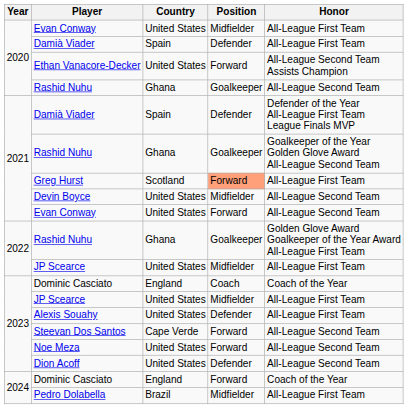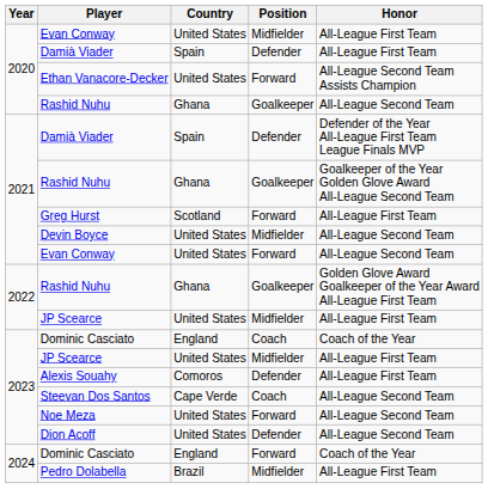 <table class="wikitable">
 <tr>
 <th>Year</th>
 <th>Player</th>
 <th>Country</th>
 <th>Position</th>
 <th>Honor</th>
 </tr>
 <tr>
 <td rowspan=4>2020</td>
 <td><a href='#'>Evan Conway</a></td>
 <td> United States</td>
 <td>Midfielder</td>
 <td>All-League First Team</td>
 </tr>
 <tr>
 <td><a href='#'>Damià Viader</a></td>
 <td> Spain</td>
 <td>Defender</td>
 <td>All-League First Team</td>
 </tr>
 <tr>
 <td><a href='#'>Ethan Vanacore-Decker</a></td>
 <td> United States</td>
 <td>Forward</td>
 <td>All-League Second Team<br>Assists Champion</td>
 </tr>
 <tr>
 <td><a href='#'>Rashid Nuhu</a></td>
 <td> Ghana</td>
 <td>Goalkeeper</td>
 <td>All-League Second Team</td>
 </tr>
 <tr>
 <td rowspan=5>2021</td>
 <td><a href='#'>Damià Viader</a></td>
 <td> Spain</td>
 <td>Defender</td>
 <td>Defender of the Year<br>All-League First Team<br>League Finals MVP</td>
 </tr>
 <tr>
 <td><a href='#'>Rashid Nuhu</a></td>
 <td> Ghana</td>
 <td>Goalkeeper</td>
 <td>Goalkeeper of the Year<br>Golden Glove Award<br>All-League Second Team</td>
 </tr>
 <tr>
 <td><a href='#'>Greg Hurst</a></td>
 <td> Scotland</td>
-<td style="background: lightsalmon;">Forward</td>
+<td>Forward</td>
 <td>All-League First Team</td>
 </tr>
 <tr>
 <td><a href='#'>Devin Boyce</a></td>
 <td> United States</td>
 <td>Midfielder</td>
 <td>All-League Second Team</td>
 </tr>
 <tr>
 <td><a href='#'>Evan Conway</a></td>
 <td> United States</td>
 <td>Forward</td>
 <td>All-League Second Team</td>
 </tr>
 <tr>
 <td rowspan=2>2022</td>
 <td><a href='#'>Rashid Nuhu</a></td>
 <td> Ghana</td>
 <td>Goalkeeper</td>
 <td>Golden Glove Award<br>Goalkeeper of the Year Award<br>All-League First Team</td>
 </tr>
 <tr>
 <td><a href='#'>JP Scearce</a></td>
 <td> United States</td>
 <td>Midfielder</td>
 <td>All-League First Team</td>
 </tr>
 <tr>
 <td rowspan=6>2023</td>
 <td>Dominic Casciato</td>
 <td> England</td>
 <td>Coach</td>
 <td>Coach of the Year</td>
 </tr>
 <tr>
 <td><a href='#'>JP Scearce</a></td>
 <td> United States</td>
 <td>Midfielder</td>
 <td>All-League First Team</td>
 </tr>
 <tr>
 <td><a href='#'>Alexis Souahy</a></td>
-<td> United States</td>
+<td> Comoros</td>
 <td>Defender</td>
 <td>All-League First Team</td>
 </tr>
 <tr>
 <td><a href='#'>Steevan Dos Santos</a></td>
 <td> Cape Verde</td>
-<td>Forward</td>
+<td>Coach</td>
 <td>All-League Second Team</td>
 </tr>
 <tr>
 <td><a href='#'>Noe Meza</a></td>
 <td> United States</td>
 <td>Forward</td>
 <td>All-League Second Team</td>
 </tr>
 <tr>
 <td><a href='#'>Dion Acoff</a></td>
 <td> United States</td>
 <td>Defender</td>
 <td>All-League Second Team</td>
 </tr>
 <tr>
 <td rowspan=2>2024</td>
 <td>Dominic Casciato</td>
 <td> England</td>
 <td>Forward</td>
 <td>Coach of the Year</td>
 </tr>
 <tr>
 <td><a href='#'>Pedro Dolabella</a></td>
 <td> Brazil</td>
 <td>Midfielder</td>
 <td>All-League First Team</td>
 </tr>
 </table>
